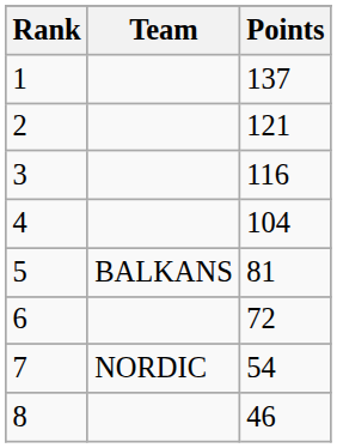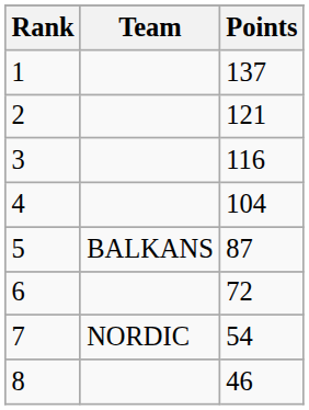 <table class="wikitable" style="font-size: 90%;">
 <tr>
 </tr>
 <tr>
 <th>Rank</th>
 <th>Team</th>
 <th>Points</th>
 </tr>
 <tr>
 <td>1</td>
 <td></td>
 <td>137</td>
 </tr>
 <tr>
 <td>2</td>
 <td></td>
 <td>121</td>
 </tr>
 <tr>
 <td>3</td>
 <td></td>
 <td>116</td>
 </tr>
 <tr>
 <td>4</td>
 <td></td>
 <td>104</td>
 </tr>
 <tr>
 <td>5</td>
 <td>BALKANS</td>
-<td>81</td>
+<td>87</td>
 </tr>
 <tr>
 <td>6</td>
 <td></td>
 <td>72</td>
 </tr>
 <tr>
 <td>7</td>
 <td>NORDIC</td>
 <td>54</td>
 </tr>
 <tr>
 <td>8</td>
 <td></td>
 <td>46</td>
 </tr>
 </table>
